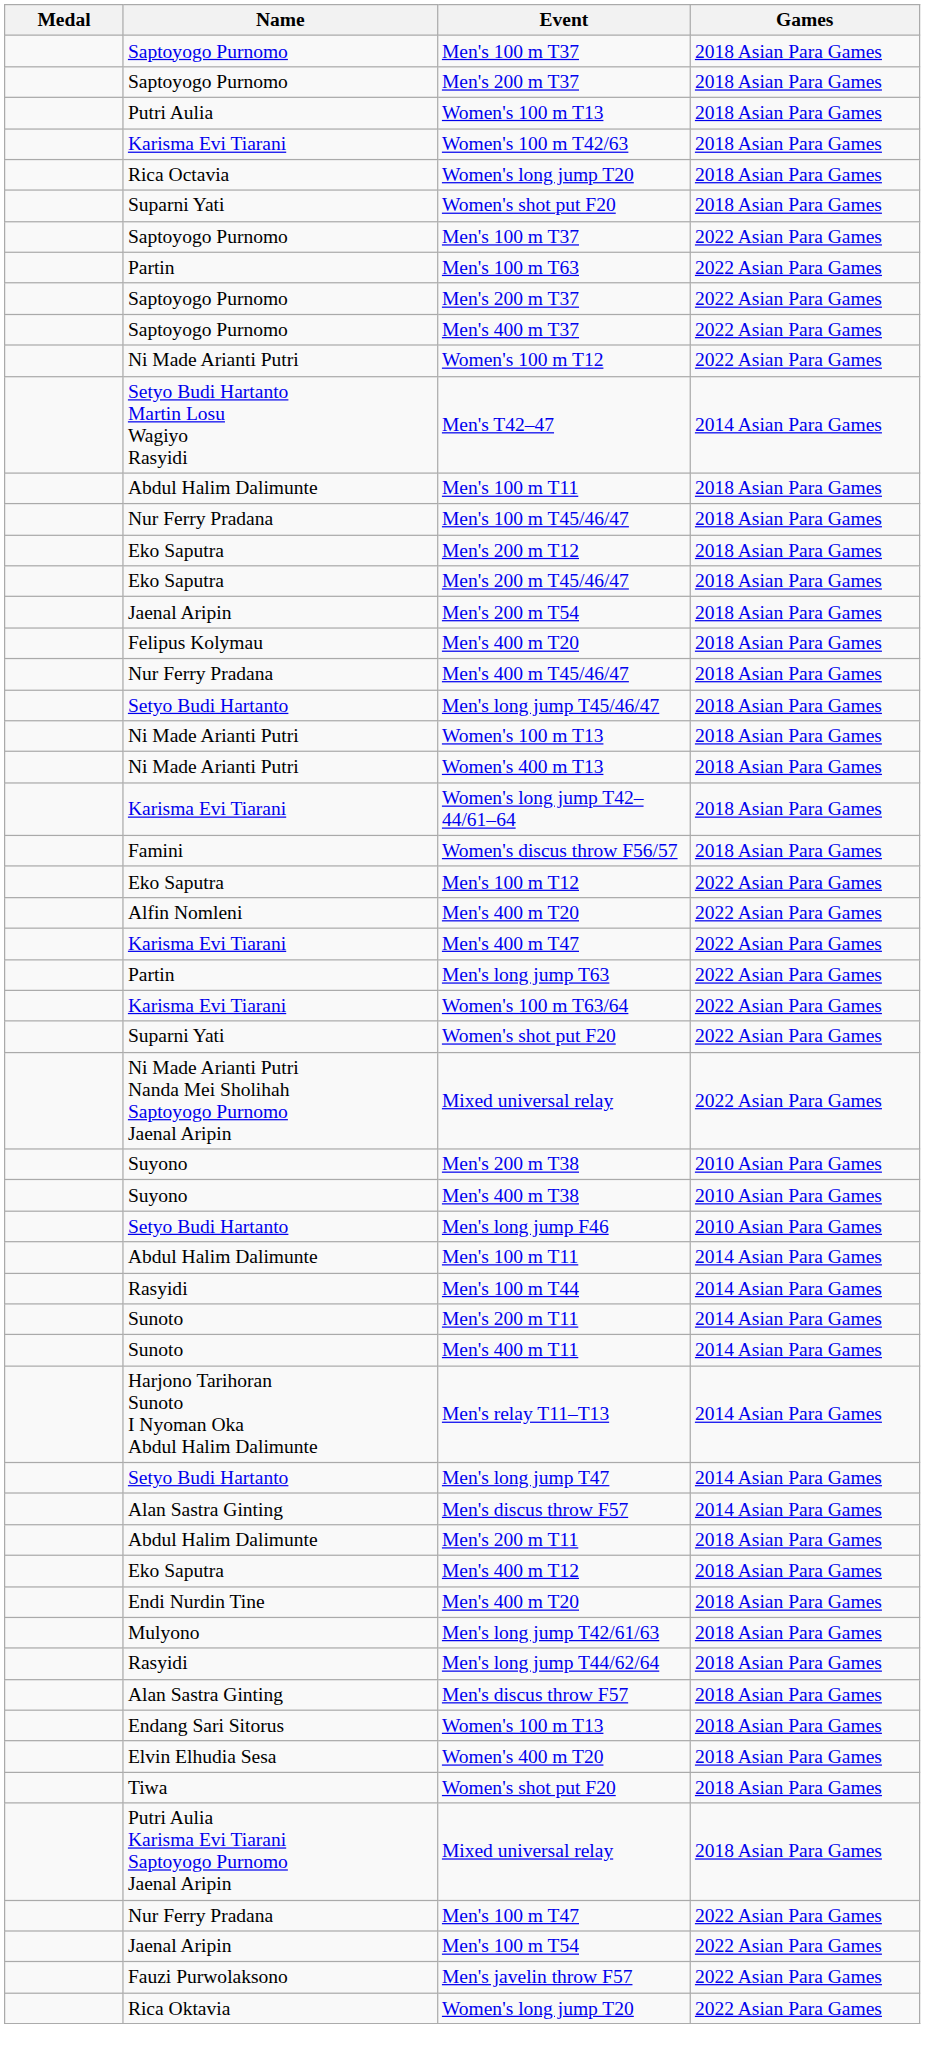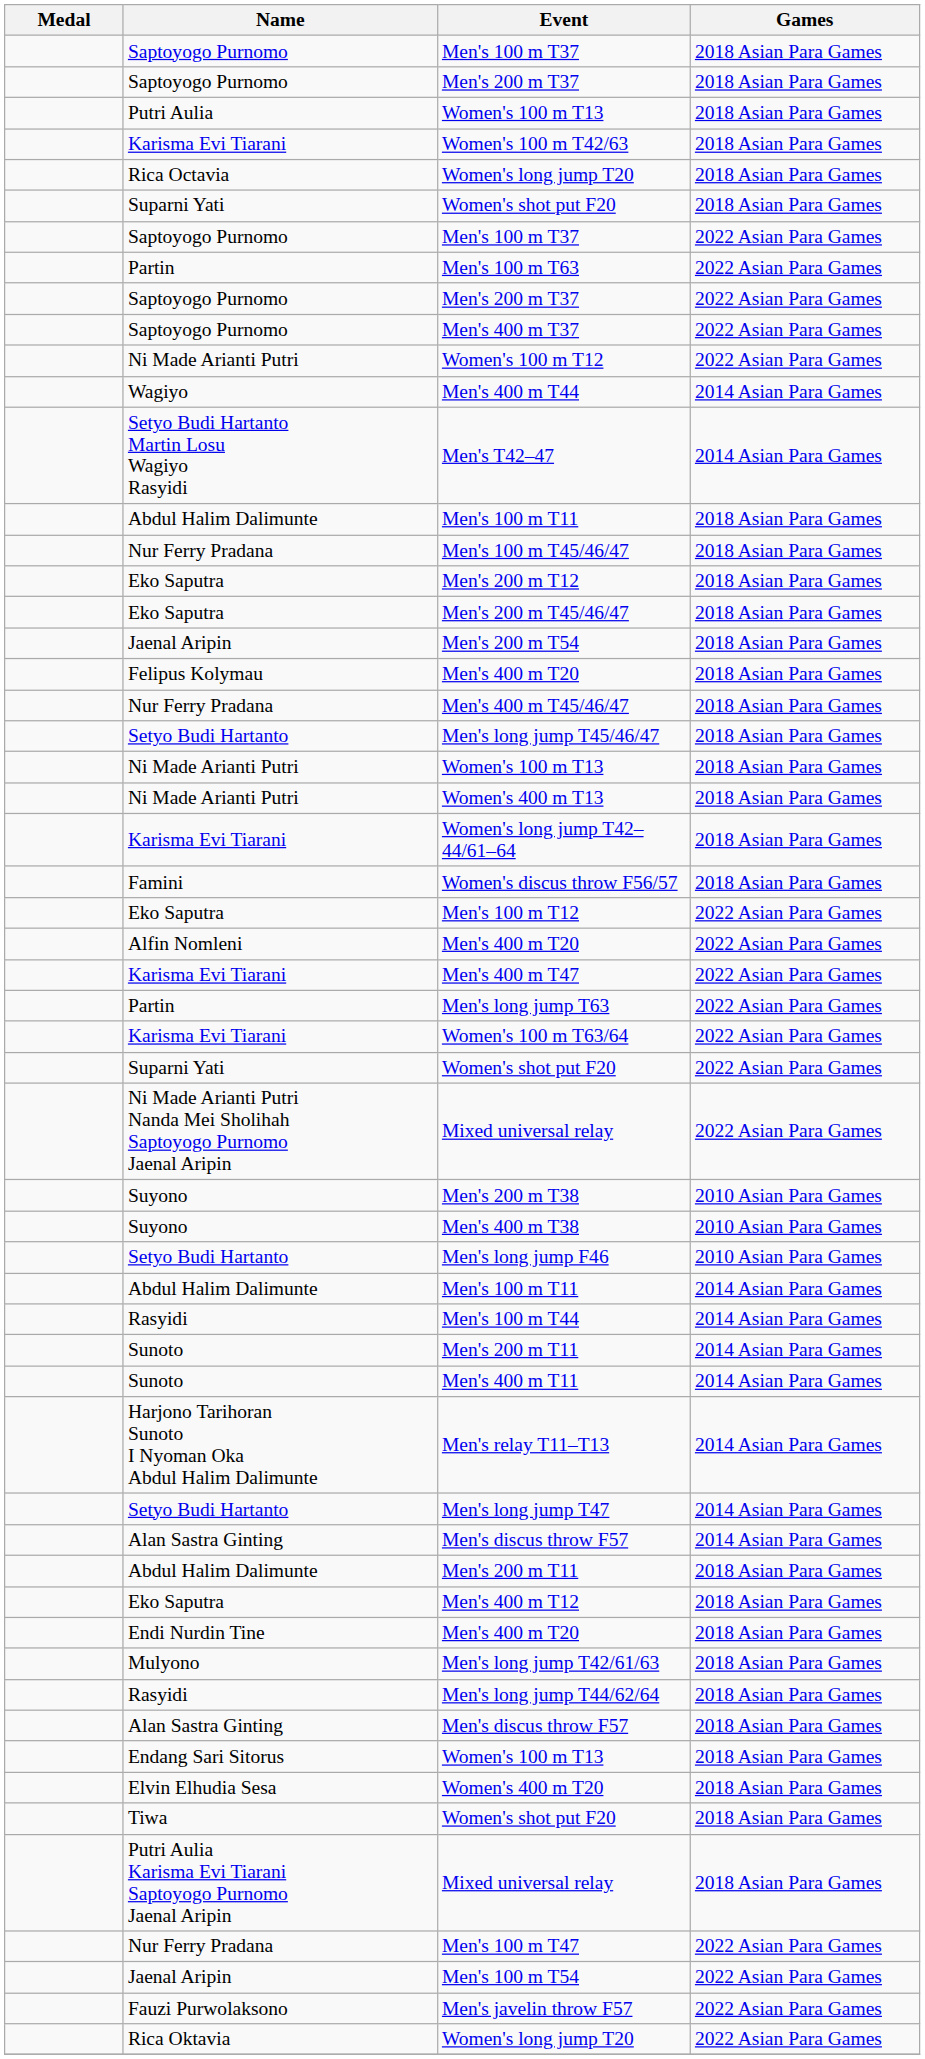 <table class="wikitable sortable" style="font-size:100%">
 <tr>
 <th width="90">Medal</th>
 <th width="250">Name</th>
 <th width="200">Event</th>
 <th width="180">Games</th>
 </tr>
 <tr>
 <td></td>
 <td><a href='#'>Saptoyogo Purnomo</a></td>
 <td><a href='#'>Men's 100 m T37</a></td>
 <td><a href='#'>2018 Asian Para Games</a></td>
 </tr>
 <tr>
 <td></td>
 <td>Saptoyogo Purnomo</td>
 <td><a href='#'>Men's 200 m T37</a></td>
 <td><a href='#'>2018 Asian Para Games</a></td>
 </tr>
 <tr>
 <td></td>
 <td>Putri Aulia</td>
 <td><a href='#'>Women's 100 m T13</a></td>
 <td><a href='#'>2018 Asian Para Games</a></td>
 </tr>
 <tr>
 <td></td>
 <td><a href='#'>Karisma Evi Tiarani</a></td>
 <td><a href='#'>Women's 100 m T42/63</a></td>
 <td><a href='#'>2018 Asian Para Games</a></td>
 </tr>
 <tr>
 <td></td>
 <td>Rica Octavia</td>
 <td><a href='#'>Women's long jump T20</a></td>
 <td><a href='#'>2018 Asian Para Games</a></td>
 </tr>
 <tr>
 <td></td>
 <td>Suparni Yati</td>
 <td><a href='#'>Women's shot put F20</a></td>
 <td><a href='#'>2018 Asian Para Games</a></td>
 </tr>
 <tr>
 <td></td>
 <td>Saptoyogo Purnomo</td>
 <td><a href='#'>Men's 100 m T37</a></td>
 <td><a href='#'>2022 Asian Para Games</a></td>
 </tr>
 <tr>
 <td></td>
 <td>Partin</td>
 <td><a href='#'>Men's 100 m T63</a></td>
 <td><a href='#'>2022 Asian Para Games</a></td>
 </tr>
 <tr>
 <td></td>
 <td>Saptoyogo Purnomo</td>
 <td><a href='#'>Men's 200 m T37</a></td>
 <td><a href='#'>2022 Asian Para Games</a></td>
 </tr>
 <tr>
 <td></td>
 <td>Saptoyogo Purnomo</td>
 <td><a href='#'>Men's 400 m T37</a></td>
 <td><a href='#'>2022 Asian Para Games</a></td>
 </tr>
 <tr>
 <td></td>
 <td>Ni Made Arianti Putri</td>
 <td><a href='#'>Women's 100 m T12</a></td>
 <td><a href='#'>2022 Asian Para Games</a></td>
+</tr>
+<tr>
+<td></td>
+<td>Wagiyo</td>
+<td><a href='#'>Men's 400 m T44</a></td>
+<td><a href='#'>2014 Asian Para Games</a></td>
 </tr>
 <tr>
 <td></td>
 <td><a href='#'>Setyo Budi Hartanto</a><br><a href='#'>Martin Losu</a><br>Wagiyo<br>Rasyidi</td>
 <td><a href='#'>Men's  T42–47</a></td>
 <td><a href='#'>2014 Asian Para Games</a></td>
 </tr>
 <tr>
 <td></td>
 <td>Abdul Halim Dalimunte</td>
 <td><a href='#'>Men's 100 m T11</a></td>
 <td><a href='#'>2018 Asian Para Games</a></td>
 </tr>
 <tr>
 <td></td>
 <td>Nur Ferry Pradana</td>
 <td><a href='#'>Men's 100 m T45/46/47</a></td>
 <td><a href='#'>2018 Asian Para Games</a></td>
 </tr>
 <tr>
 <td></td>
 <td>Eko Saputra</td>
 <td><a href='#'>Men's 200 m T12</a></td>
 <td><a href='#'>2018 Asian Para Games</a></td>
 </tr>
 <tr>
 <td></td>
 <td>Eko Saputra</td>
 <td><a href='#'>Men's 200 m T45/46/47</a></td>
 <td><a href='#'>2018 Asian Para Games</a></td>
 </tr>
 <tr>
 <td></td>
 <td>Jaenal Aripin</td>
 <td><a href='#'>Men's 200 m T54</a></td>
 <td><a href='#'>2018 Asian Para Games</a></td>
 </tr>
 <tr>
 <td></td>
 <td>Felipus Kolymau</td>
 <td><a href='#'>Men's 400 m T20</a></td>
 <td><a href='#'>2018 Asian Para Games</a></td>
 </tr>
 <tr>
 <td></td>
 <td>Nur Ferry Pradana</td>
 <td><a href='#'>Men's 400 m T45/46/47</a></td>
 <td><a href='#'>2018 Asian Para Games</a></td>
 </tr>
 <tr>
 <td></td>
 <td><a href='#'>Setyo Budi Hartanto</a></td>
 <td><a href='#'>Men's long jump T45/46/47</a></td>
 <td><a href='#'>2018 Asian Para Games</a></td>
 </tr>
 <tr>
 <td></td>
 <td>Ni Made Arianti Putri</td>
 <td><a href='#'>Women's 100 m T13</a></td>
 <td><a href='#'>2018 Asian Para Games</a></td>
 </tr>
 <tr>
 <td></td>
 <td>Ni Made Arianti Putri</td>
 <td><a href='#'>Women's 400 m T13</a></td>
 <td><a href='#'>2018 Asian Para Games</a></td>
 </tr>
 <tr>
 <td></td>
 <td><a href='#'>Karisma Evi Tiarani</a></td>
 <td><a href='#'>Women's long jump T42–44/61–64</a></td>
 <td><a href='#'>2018 Asian Para Games</a></td>
 </tr>
 <tr>
 <td></td>
 <td>Famini</td>
 <td><a href='#'>Women's discus throw F56/57</a></td>
 <td><a href='#'>2018 Asian Para Games</a></td>
 </tr>
 <tr>
 <td></td>
 <td>Eko Saputra</td>
 <td><a href='#'>Men's 100 m T12</a></td>
 <td><a href='#'>2022 Asian Para Games</a></td>
 </tr>
 <tr>
 <td></td>
 <td>Alfin Nomleni</td>
 <td><a href='#'>Men's 400 m T20</a></td>
 <td><a href='#'>2022 Asian Para Games</a></td>
 </tr>
 <tr>
 <td></td>
 <td><a href='#'>Karisma Evi Tiarani</a></td>
 <td><a href='#'>Men's 400 m T47</a></td>
 <td><a href='#'>2022 Asian Para Games</a></td>
 </tr>
 <tr>
 <td></td>
 <td>Partin</td>
 <td><a href='#'>Men's long jump T63</a></td>
 <td><a href='#'>2022 Asian Para Games</a></td>
 </tr>
 <tr>
 <td></td>
 <td><a href='#'>Karisma Evi Tiarani</a></td>
 <td><a href='#'>Women's 100 m T63/64</a></td>
 <td><a href='#'>2022 Asian Para Games</a></td>
 </tr>
 <tr>
 <td></td>
 <td>Suparni Yati</td>
 <td><a href='#'>Women's shot put F20</a></td>
 <td><a href='#'>2022 Asian Para Games</a></td>
 </tr>
 <tr>
 <td></td>
 <td>Ni Made Arianti Putri<br>Nanda Mei Sholihah<br><a href='#'>Saptoyogo Purnomo</a><br>Jaenal Aripin</td>
 <td><a href='#'>Mixed  universal relay</a></td>
 <td><a href='#'>2022 Asian Para Games</a></td>
 </tr>
 <tr>
 <td></td>
 <td>Suyono</td>
 <td><a href='#'>Men's 200 m T38</a></td>
 <td><a href='#'>2010 Asian Para Games</a></td>
 </tr>
 <tr>
 <td></td>
 <td>Suyono</td>
 <td><a href='#'>Men's 400 m T38</a></td>
 <td><a href='#'>2010 Asian Para Games</a></td>
 </tr>
 <tr>
 <td></td>
 <td><a href='#'>Setyo Budi Hartanto</a></td>
 <td><a href='#'>Men's long jump F46</a></td>
 <td><a href='#'>2010 Asian Para Games</a></td>
 </tr>
 <tr>
 <td></td>
 <td>Abdul Halim Dalimunte</td>
 <td><a href='#'>Men's 100 m T11</a></td>
 <td><a href='#'>2014 Asian Para Games</a></td>
 </tr>
 <tr>
 <td></td>
 <td>Rasyidi</td>
 <td><a href='#'>Men's 100 m T44</a></td>
 <td><a href='#'>2014 Asian Para Games</a></td>
 </tr>
 <tr>
 <td></td>
 <td>Sunoto</td>
 <td><a href='#'>Men's 200 m T11</a></td>
 <td><a href='#'>2014 Asian Para Games</a></td>
 </tr>
 <tr>
 <td></td>
 <td>Sunoto</td>
 <td><a href='#'>Men's 400 m T11</a></td>
 <td><a href='#'>2014 Asian Para Games</a></td>
 </tr>
 <tr>
 <td></td>
 <td>Harjono Tarihoran<br>Sunoto<br>I Nyoman Oka<br>Abdul Halim Dalimunte</td>
 <td><a href='#'>Men's  relay T11–T13</a></td>
 <td><a href='#'>2014 Asian Para Games</a></td>
 </tr>
 <tr>
 <td></td>
 <td><a href='#'>Setyo Budi Hartanto</a></td>
 <td><a href='#'>Men's long jump T47</a></td>
 <td><a href='#'>2014 Asian Para Games</a></td>
 </tr>
 <tr>
 <td></td>
 <td>Alan Sastra Ginting</td>
 <td><a href='#'>Men's discus throw F57</a></td>
 <td><a href='#'>2014 Asian Para Games</a></td>
 </tr>
 <tr>
 <td></td>
 <td>Abdul Halim Dalimunte</td>
 <td><a href='#'>Men's 200 m T11</a></td>
 <td><a href='#'>2018 Asian Para Games</a></td>
 </tr>
 <tr>
 <td></td>
 <td>Eko Saputra</td>
 <td><a href='#'>Men's 400 m T12</a></td>
 <td><a href='#'>2018 Asian Para Games</a></td>
 </tr>
 <tr>
 <td></td>
 <td>Endi Nurdin Tine</td>
 <td><a href='#'>Men's 400 m T20</a></td>
 <td><a href='#'>2018 Asian Para Games</a></td>
 </tr>
 <tr>
 <td></td>
 <td>Mulyono</td>
 <td><a href='#'>Men's long jump T42/61/63</a></td>
 <td><a href='#'>2018 Asian Para Games</a></td>
 </tr>
 <tr>
 <td></td>
 <td>Rasyidi</td>
 <td><a href='#'>Men's long jump T44/62/64</a></td>
 <td><a href='#'>2018 Asian Para Games</a></td>
 </tr>
 <tr>
 <td></td>
 <td>Alan Sastra Ginting</td>
 <td><a href='#'>Men's discus throw F57</a></td>
 <td><a href='#'>2018 Asian Para Games</a></td>
 </tr>
 <tr>
 <td></td>
 <td>Endang Sari Sitorus</td>
 <td><a href='#'>Women's 100 m T13</a></td>
 <td><a href='#'>2018 Asian Para Games</a></td>
 </tr>
 <tr>
 <td></td>
 <td>Elvin Elhudia Sesa</td>
 <td><a href='#'>Women's 400 m T20</a></td>
 <td><a href='#'>2018 Asian Para Games</a></td>
 </tr>
 <tr>
 <td></td>
 <td>Tiwa</td>
 <td><a href='#'>Women's shot put F20</a></td>
 <td><a href='#'>2018 Asian Para Games</a></td>
 </tr>
 <tr>
 <td></td>
 <td>Putri Aulia<br><a href='#'>Karisma Evi Tiarani</a><br><a href='#'>Saptoyogo Purnomo</a><br>Jaenal Aripin</td>
 <td><a href='#'>Mixed  universal relay</a></td>
 <td><a href='#'>2018 Asian Para Games</a></td>
 </tr>
 <tr>
 <td></td>
 <td>Nur Ferry Pradana</td>
 <td><a href='#'>Men's 100 m T47</a></td>
 <td><a href='#'>2022 Asian Para Games</a></td>
 </tr>
 <tr>
 <td></td>
 <td>Jaenal Aripin</td>
 <td><a href='#'>Men's 100 m T54</a></td>
 <td><a href='#'>2022 Asian Para Games</a></td>
 </tr>
 <tr>
 <td></td>
 <td>Fauzi Purwolaksono</td>
 <td><a href='#'>Men's javelin throw F57</a></td>
 <td><a href='#'>2022 Asian Para Games</a></td>
 </tr>
 <tr>
 <td></td>
 <td>Rica Oktavia</td>
 <td><a href='#'>Women's long jump T20</a></td>
 <td><a href='#'>2022 Asian Para Games</a></td>
 </tr>
 <tr>
 </tr>
 </table>
